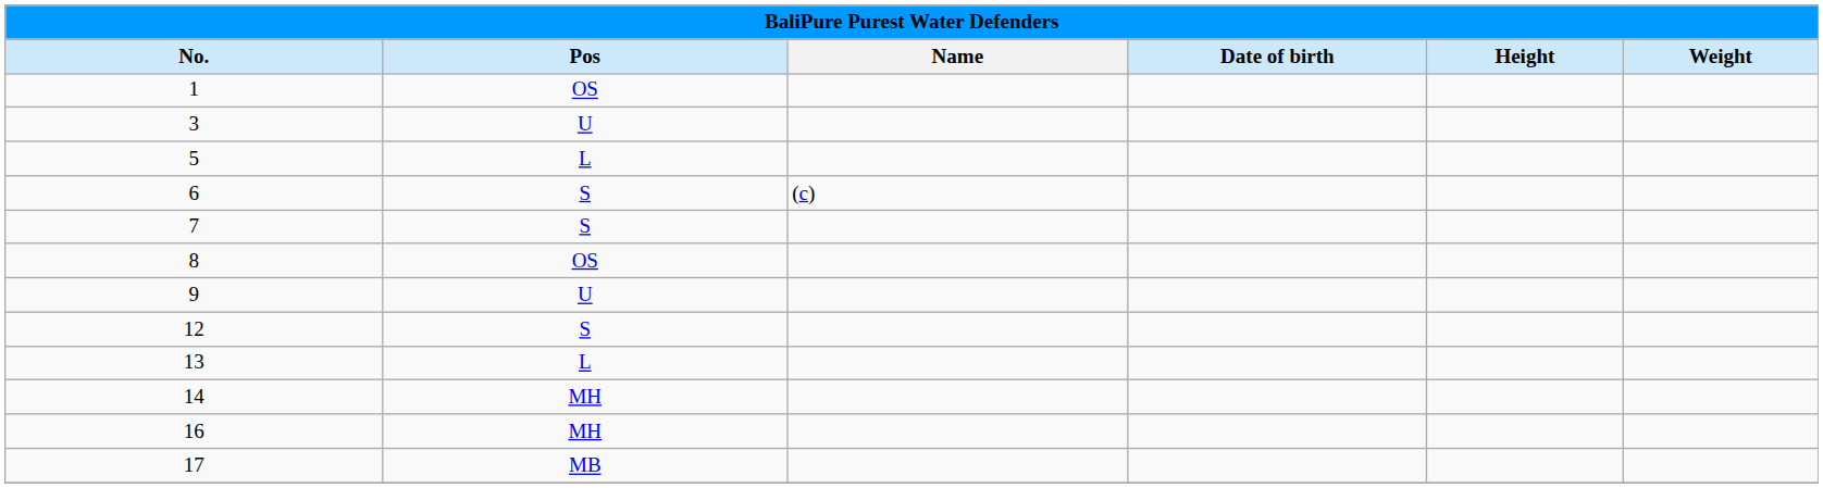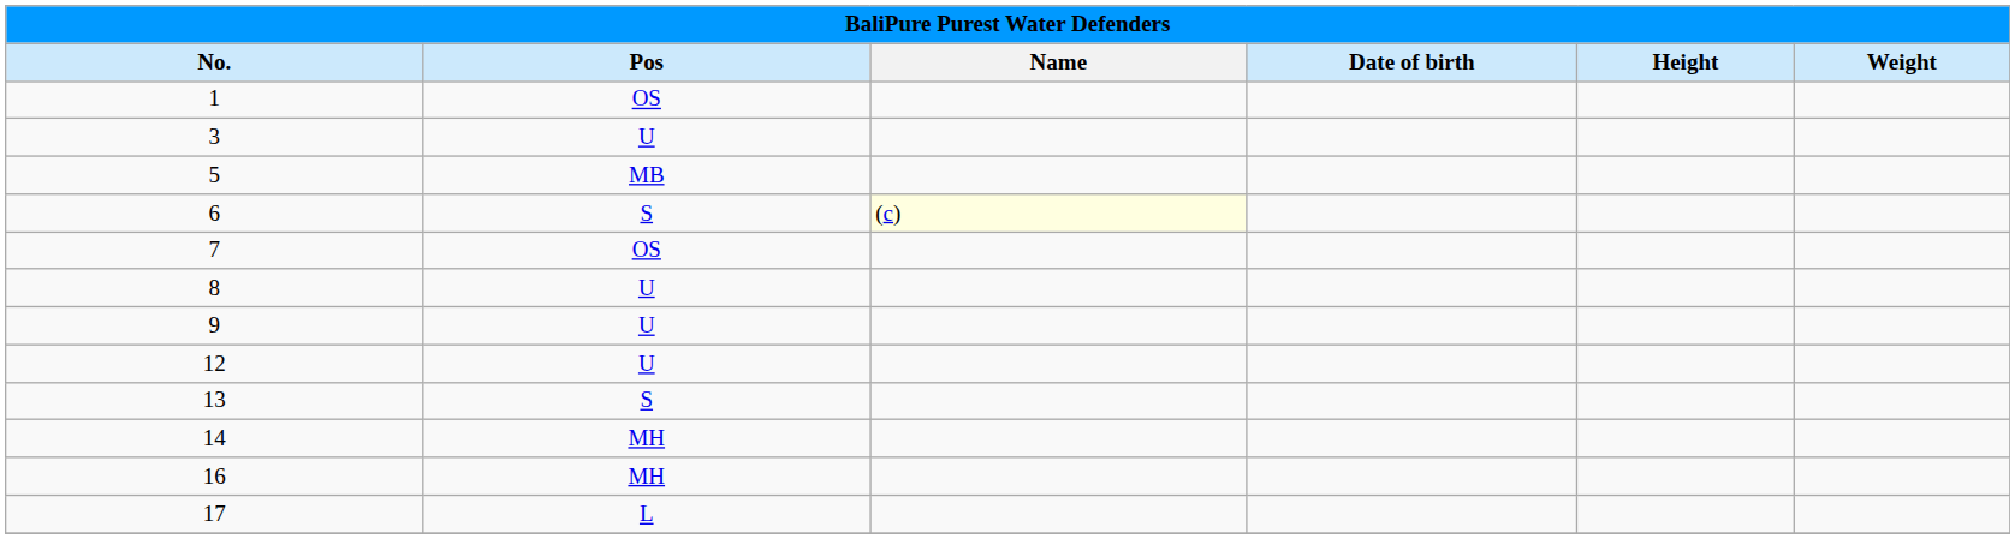 <table class="wikitable" style="text-align:center; width: 100%; font-size:90%">
 <tr>
 <th colspan="9" style= "background: #0099ff; color: black; text-align: center"><strong>BaliPure Purest Water Defenders</strong></th>
 </tr>
 <tr>
 <th style="background:#cce9fc; color:black;">No.</th>
 <th style="background:#cce9fc; color:black;">Pos</th>
 <th style="width:16em; background:##cce9fc; color:black;">Name</th>
 <th style="width:14em; background:#cce9fc; color:black;">Date of birth</th>
 <th style="width:9em; background:#cce9fc; color:black;">Height</th>
 <th style="width:9em; background:#cce9fc; color:black;">Weight</th>
 </tr>
 <tr>
 <td>1</td>
 <td><a href='#'>OS</a></td>
 <td align=left></td>
 <td align=right></td>
 <td></td>
 <td></td>
 </tr>
 <tr>
 <td>3</td>
 <td><a href='#'>U</a></td>
 <td align=left></td>
 <td align=right></td>
 <td></td>
 <td></td>
 </tr>
 <tr>
 <td>5</td>
-<td><a href='#'>L</a></td>
+<td><a href='#'>MB</a></td>
 <td align=left></td>
 <td align=right></td>
 <td></td>
 <td></td>
 </tr>
 <tr>
 <td>6</td>
 <td><a href='#'>S</a></td>
-<td align=left> (<a href='#'>c</a>)</td>
+<td align=left style="background: lightyellow;"> (<a href='#'>c</a>)</td>
 <td align=right></td>
 <td></td>
 <td></td>
 </tr>
 <tr>
 <td>7</td>
-<td><a href='#'>S</a></td>
+<td><a href='#'>OS</a></td>
 <td align=left></td>
 <td align=right></td>
 <td></td>
 <td></td>
 </tr>
 <tr>
 <td>8</td>
-<td><a href='#'>OS</a></td>
+<td><a href='#'>U</a></td>
 <td align=left></td>
 <td align=right></td>
 <td></td>
 <td></td>
 </tr>
 <tr>
 <td>9</td>
 <td><a href='#'>U</a></td>
 <td align=left></td>
 <td align=right></td>
 <td></td>
 <td></td>
 </tr>
 <tr>
 <td>12</td>
-<td><a href='#'>S</a></td>
+<td><a href='#'>U</a></td>
 <td align=left></td>
 <td align=right></td>
 <td></td>
 <td></td>
 </tr>
 <tr>
 <td>13</td>
-<td><a href='#'>L</a></td>
+<td><a href='#'>S</a></td>
 <td align=left></td>
 <td align=right></td>
 <td></td>
 <td></td>
 </tr>
 <tr>
 <td>14</td>
 <td><a href='#'>MH</a></td>
 <td align=left></td>
 <td align=right></td>
 <td></td>
 <td></td>
 </tr>
 <tr>
 <td>16</td>
 <td><a href='#'>MH</a></td>
 <td align=left></td>
 <td align=right></td>
 <td></td>
 <td></td>
 </tr>
 <tr>
 <td>17</td>
-<td><a href='#'>MB</a></td>
+<td><a href='#'>L</a></td>
 <td align=left></td>
 <td align=right></td>
 <td></td>
 <td></td>
 </tr>
 <tr>
 </tr>
 </table>
